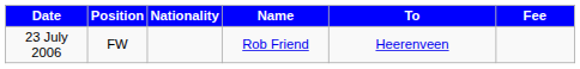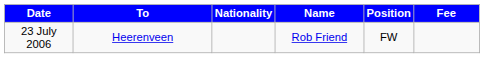 <table class="wikitable"  style="text-align:center; font-size:90%; ">
 <tr>
 <th style="background:#00f; color:white; width:150px;">Date</th>
-<th style="background:#00f; color:white; width:55px;">Position</th>
+<th style="background:#00f; color:white; width:300px;">To</th>
 <th style="background:#00f; color:white; width:55px;">Nationality</th>
 <th style="background:#00f; color:white; width:200px;">Name</th>
-<th style="background:#00f; color:white; width:300px;">To</th>
+<th style="background:#00f; color:white; width:55px;">Position</th>
 <th style="background:#00f; color:white; width:150px;">Fee</th>
 </tr>
 <tr>
 <td>23 July 2006</td>
-<td>FW</td>
+<td> <a href='#'>Heerenveen</a></td>
 <td></td>
 <td><a href='#'>Rob Friend</a></td>
-<td> <a href='#'>Heerenveen</a></td>
+<td>FW</td>
 <td></td>
 </tr>
 </table>
